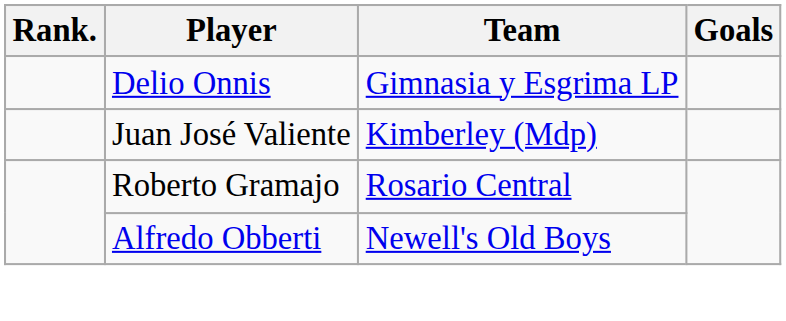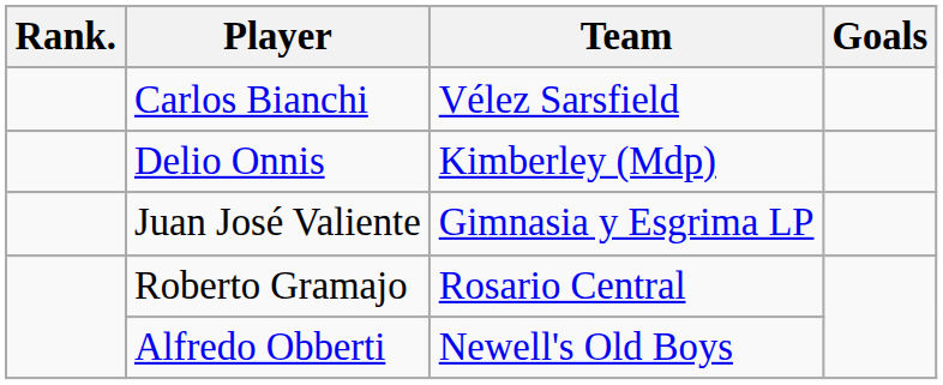 <table class="wikitable" style="text-align:">
 <tr>
 <th>Rank.</th>
 <th>Player</th>
 <th>Team</th>
 <th>Goals</th>
 </tr>
 <tr>
 <td></td>
+<td> <a href='#'>Carlos Bianchi</a></td>
+<td><a href='#'>Vélez Sarsfield</a></td>
+<td></td>
+</tr>
+<tr>
+<td></td>
 <td> <a href='#'>Delio Onnis</a></td>
-<td><a href='#'>Gimnasia y Esgrima LP</a></td>
+<td><a href='#'>Kimberley (Mdp)</a></td>
 <td></td>
 </tr>
 <tr>
 <td></td>
 <td> Juan José Valiente</td>
-<td><a href='#'>Kimberley (Mdp)</a></td>
+<td><a href='#'>Gimnasia y Esgrima LP</a></td>
 <td></td>
 </tr>
 <tr>
 <td rowspan=2></td>
 <td> Roberto Gramajo</td>
 <td><a href='#'>Rosario Central</a></td>
 <td rowspan=2><br></td>
 </tr>
 <tr>
 <td> <a href='#'>Alfredo Obberti</a></td>
 <td><a href='#'>Newell's Old Boys</a></td>
 </tr>
 </table>
